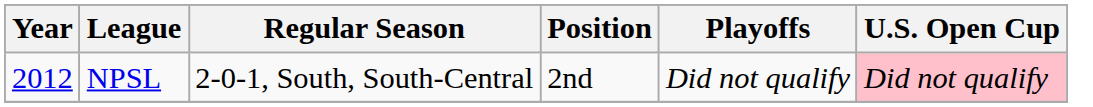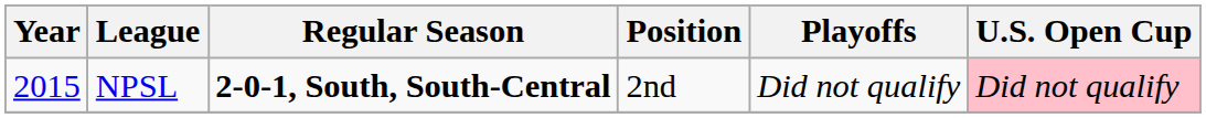 <table class="wikitable">
 <tr>
 <th>Year</th>
 <th>League</th>
 <th>Regular Season</th>
 <th>Position</th>
 <th>Playoffs</th>
 <th>U.S. Open Cup</th>
 </tr>
 <tr>
-<td><a href='#'>2012</a></td>
+<td><a href='#'>2015</a></td>
 <td><a href='#'>NPSL</a></td>
-<td>2-0-1, South, South-Central</td>
+<td><strong>2-0-1, South, South-Central</strong></td>
 <td>2nd</td>
 <td><em>Did not qualify</em></td>
 <td style="background: pink;"><em>Did not qualify</em></td>
 </tr>
 <tr>
 </tr>
 </table>
